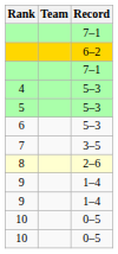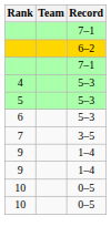 <table class="wikitable">
 <tr>
 <th>Rank</th>
 <th>Team</th>
 <th>Record</th>
 </tr>
 <tr bgcolor=#aaffaa>
 <td align=center></td>
 <td></td>
 <td align=center>7–1</td>
 </tr>
 <tr bgcolor=gold>
 <td align=center></td>
 <td></td>
 <td align=center>6–2</td>
 </tr>
 <tr bgcolor=#aaffaa>
 <td align=center></td>
 <td></td>
 <td align=center>7–1</td>
 </tr>
 <tr bgcolor=#aaffaa>
 <td align=center>4</td>
 <td></td>
 <td align=center>5–3</td>
 </tr>
 <tr bgcolor=#aaffaa>
 <td align=center>5</td>
 <td></td>
 <td align=center>5–3</td>
 </tr>
 <tr>
 <td align=center>6</td>
 <td></td>
 <td align=center>5–3</td>
 </tr>
 <tr>
 <td align=center>7</td>
 <td></td>
 <td align=center>3–5</td>
 </tr>
-<tr bgcolor=#ffffd0>
-<td align=center>8</td>
-<td></td>
-<td align=center>2–6</td>
-</tr>
 <tr>
 <td align=center>9</td>
 <td></td>
 <td align=center>1–4</td>
 </tr>
 <tr>
 <td align=center>9</td>
 <td></td>
 <td align=center>1–4</td>
 </tr>
 <tr>
 <td align=center>10</td>
 <td></td>
 <td align=center>0–5</td>
 </tr>
 <tr>
 <td align=center>10</td>
 <td></td>
 <td align=center>0–5</td>
 </tr>
 </table>
